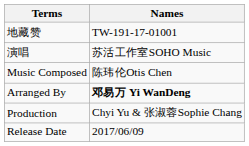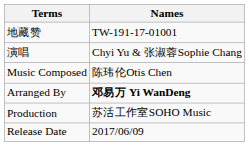 <table class="wikitable">
 <tr>
 <th>Terms</th>
 <th>Names</th>
 </tr>
 <tr>
 <td>地藏赞</td>
 <td>TW-191-17-01001</td>
 </tr>
 <tr>
 <td>演唱</td>
-<td>苏活工作室SOHO Music</td>
+<td>Chyi Yu & 张淑蓉Sophie Chang</td>
 </tr>
 <tr>
 <td>Music Composed</td>
 <td>陈玮伦Otis Chen</td>
 </tr>
 <tr>
 <td>Arranged By</td>
 <td><strong>邓易万 Yi WanDeng</strong></td>
 </tr>
 <tr>
 <td>Production</td>
-<td>Chyi Yu & 张淑蓉Sophie Chang</td>
+<td>苏活工作室SOHO Music</td>
 </tr>
 <tr>
 <td>Release Date</td>
 <td>2017/06/09</td>
 </tr>
 </table>
